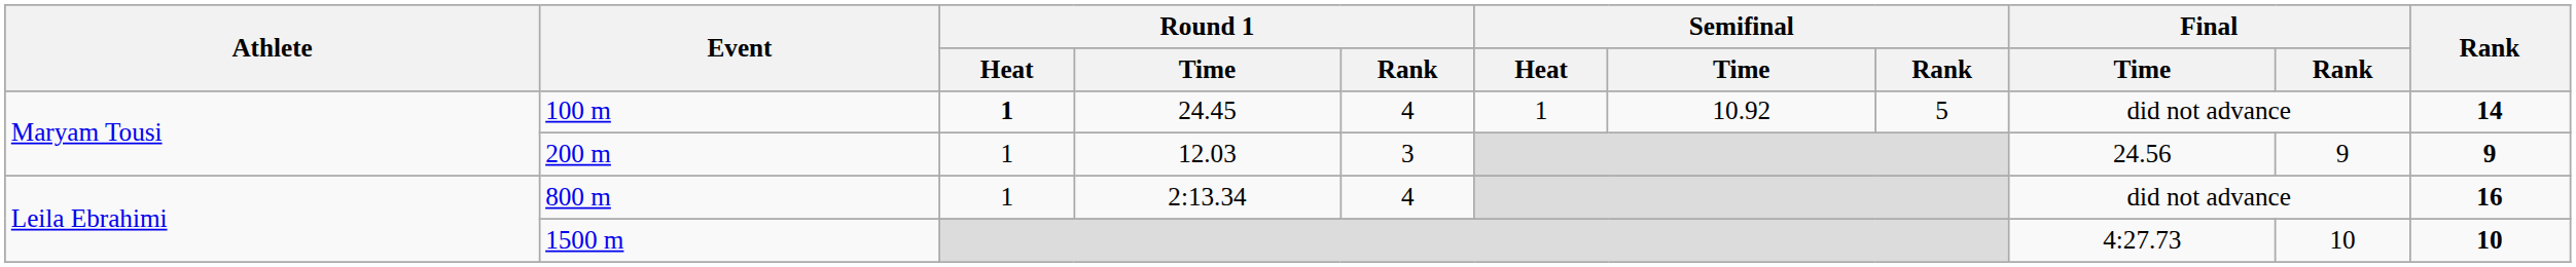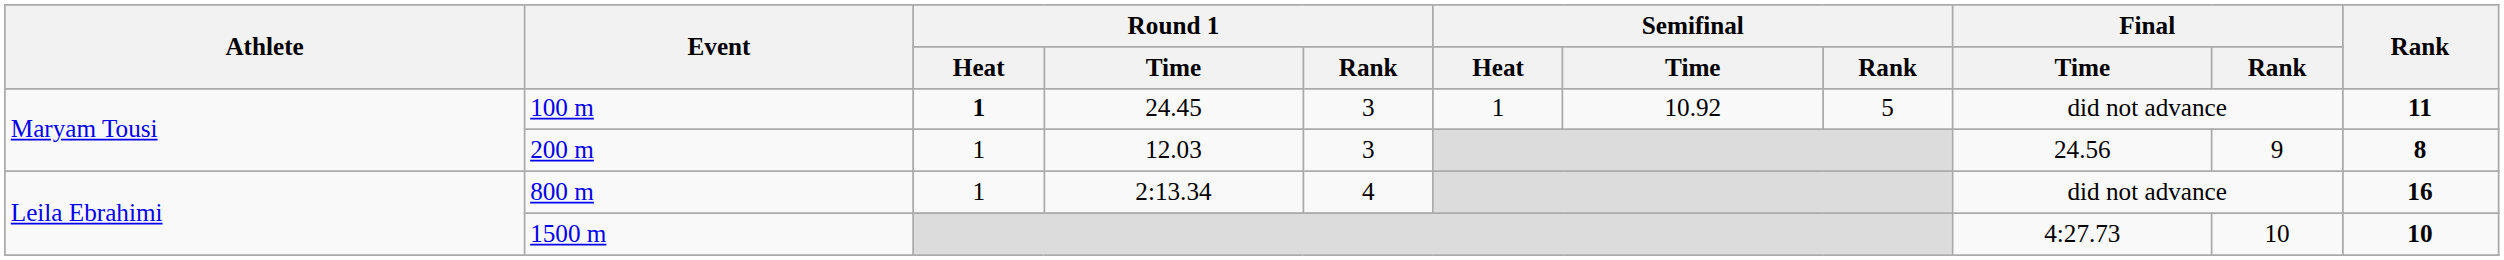 <table class="wikitable" width="90%" style="text-align:center; font-size:90%">
 <tr>
 <th rowspan="2" width="20%">Athlete</th>
 <th rowspan="2" width="15%">Event</th>
 <th colspan="3" width="20%">Round 1</th>
 <th colspan="3" width="20%">Semifinal</th>
 <th colspan="2" width="15%">Final</th>
 <th rowspan="2" width="6%">Rank</th>
 </tr>
 <tr>
 <th width="5%">Heat</th>
 <th width="10%">Time</th>
 <th>Rank</th>
 <th width="5%">Heat</th>
 <th width="10%">Time</th>
 <th>Rank</th>
 <th width="10%">Time</th>
 <th>Rank</th>
 </tr>
 <tr>
 <td rowspan=2 align="left"><a href='#'>Maryam Tousi</a></td>
 <td align="left"><a href='#'>100 m</a></td>
 <td><strong>1</strong></td>
 <td>24.45</td>
-<td>4 <strong></strong></td>
+<td>3 <strong></strong></td>
 <td>1</td>
 <td>10.92</td>
 <td>5</td>
 <td colspan=2>did not advance</td>
-<td><strong>14</strong></td>
+<td><strong>11</strong></td>
 </tr>
 <tr>
 <td align="left"><a href='#'>200 m</a></td>
 <td>1</td>
 <td>12.03</td>
 <td>3 <strong></strong></td>
 <td colspan=3 bgcolor=#DCDCDC></td>
 <td>24.56</td>
 <td>9</td>
-<td><strong>9</strong></td>
+<td><strong>8</strong></td>
 </tr>
 <tr>
 <td rowspan=2 align="left"><a href='#'>Leila Ebrahimi</a></td>
 <td align="left"><a href='#'>800 m</a></td>
 <td>1</td>
 <td>2:13.34</td>
 <td>4</td>
 <td colspan=3 bgcolor=#DCDCDC></td>
 <td colspan=2>did not advance</td>
 <td><strong>16</strong></td>
 </tr>
 <tr>
 <td align="left"><a href='#'>1500 m</a></td>
 <td colspan=6 bgcolor=#DCDCDC></td>
 <td>4:27.73</td>
 <td>10</td>
 <td><strong>10</strong></td>
 </tr>
 </table>
